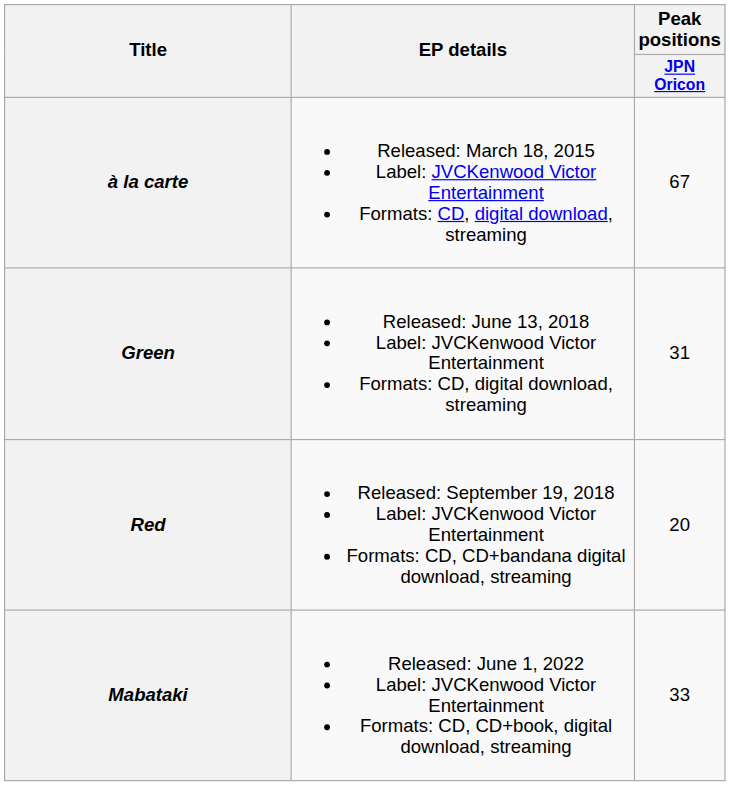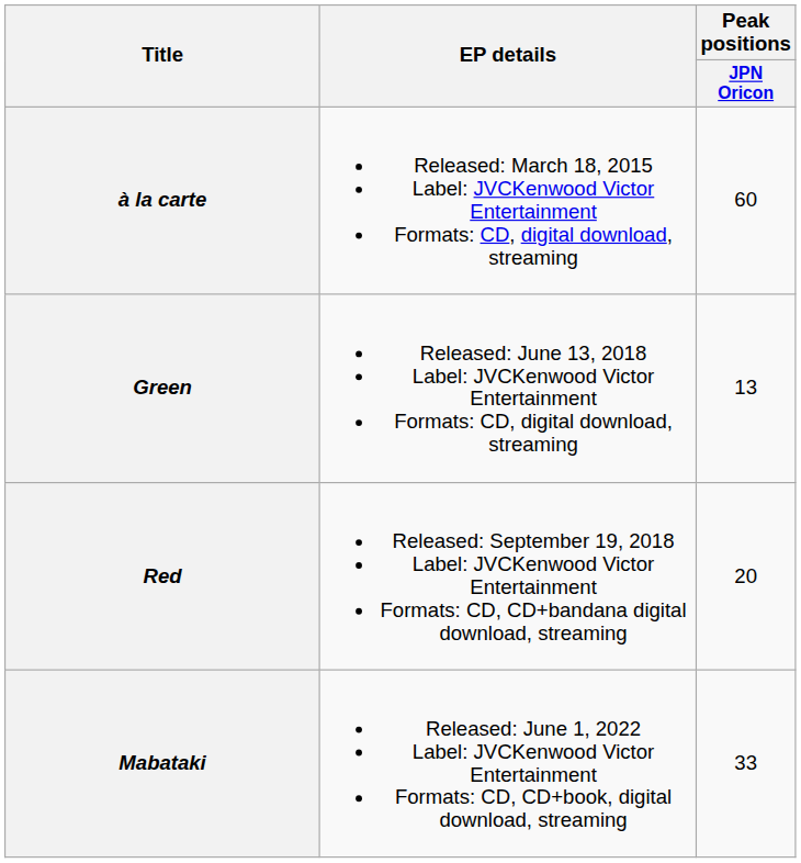 <table class="wikitable plainrowheaders" style="text-align:center;">
 <tr>
 <th style="width:15em;" rowspan="2">Title</th>
 <th style="width:18em;" rowspan="2">EP details</th>
 <th colspan="1">Peak positions</th>
 </tr>
 <tr>
 <th style="width:3em;font-size:85%"><a href='#'>JPN<br>Oricon</a><br></th>
 </tr>
 <tr>
 <th scope="row"><em>à la carte</em></th>
 <td><br><ul><li>Released: March 18, 2015</li><li>Label: <a href='#'>JVCKenwood Victor Entertainment</a></li><li>Formats: <a href='#'>CD</a>, <a href='#'>digital download</a>, streaming</li></ul></td>
-<td>67</td>
+<td>60</td>
 </tr>
 <tr>
 <th scope="row"><em>Green</em></th>
 <td><br><ul><li>Released: June 13, 2018</li><li>Label: JVCKenwood Victor Entertainment</li><li>Formats: CD, digital download, streaming</li></ul></td>
-<td>31</td>
+<td>13</td>
 </tr>
 <tr>
 <th scope="row"><em>Red</em></th>
 <td><br><ul><li>Released: September 19, 2018</li><li>Label: JVCKenwood Victor Entertainment</li><li>Formats: CD, CD+bandana digital download, streaming</li></ul></td>
 <td>20</td>
 </tr>
 <tr>
 <th scope="row"><em>Mabataki</em></th>
 <td><br><ul><li>Released: June 1, 2022</li><li>Label: JVCKenwood Victor Entertainment</li><li>Formats: CD, CD+book, digital download, streaming</li></ul></td>
 <td>33</td>
 </tr>
 </table>
